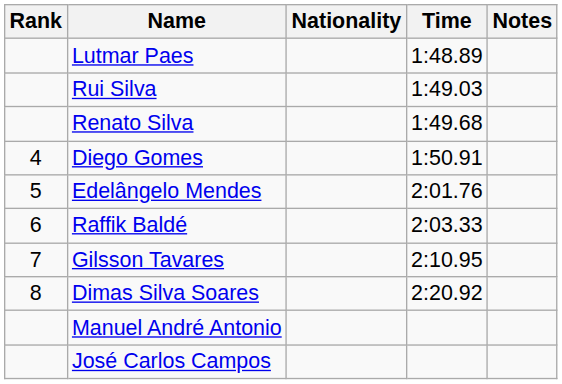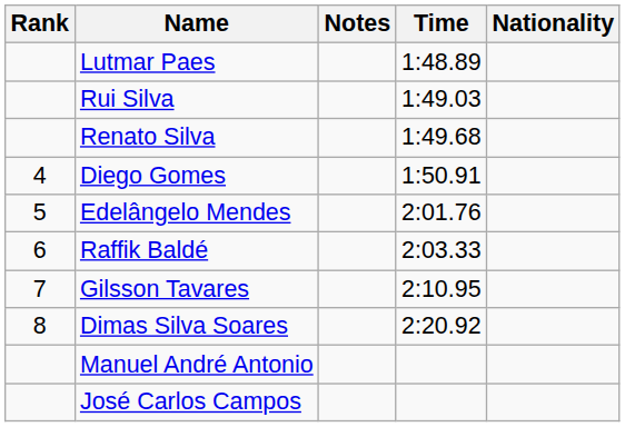 <table class="wikitable sortable" style="text-align:center">
 <tr>
 <th>Rank</th>
 <th>Name</th>
+<th>Notes</th>
+<th>Time</th>
 <th>Nationality</th>
-<th>Time</th>
-<th>Notes</th>
 </tr>
 <tr>
 <td></td>
 <td align=left><a href='#'>Lutmar Paes</a></td>
+<td></td>
+<td>1:48.89</td>
 <td align=left></td>
-<td>1:48.89</td>
-<td></td>
 </tr>
 <tr>
 <td></td>
 <td align=left><a href='#'>Rui Silva</a></td>
+<td></td>
+<td>1:49.03</td>
 <td align=left></td>
-<td>1:49.03</td>
-<td></td>
 </tr>
 <tr>
 <td></td>
 <td align=left><a href='#'>Renato Silva</a></td>
+<td></td>
+<td>1:49.68</td>
 <td align=left></td>
-<td>1:49.68</td>
-<td></td>
 </tr>
 <tr>
 <td>4</td>
 <td align=left><a href='#'>Diego Gomes</a></td>
+<td></td>
+<td>1:50.91</td>
 <td align=left></td>
-<td>1:50.91</td>
-<td></td>
 </tr>
 <tr>
 <td>5</td>
 <td align=left><a href='#'>Edelângelo Mendes</a></td>
+<td></td>
+<td>2:01.76</td>
 <td align=left></td>
-<td>2:01.76</td>
-<td></td>
 </tr>
 <tr>
 <td>6</td>
 <td align=left><a href='#'>Raffik Baldé</a></td>
+<td></td>
+<td>2:03.33</td>
 <td align=left></td>
-<td>2:03.33</td>
-<td></td>
 </tr>
 <tr>
 <td>7</td>
 <td align=left><a href='#'>Gilsson Tavares</a></td>
+<td></td>
+<td>2:10.95</td>
 <td align=left></td>
-<td>2:10.95</td>
-<td></td>
 </tr>
 <tr>
 <td>8</td>
 <td align=left><a href='#'>Dimas Silva Soares</a></td>
+<td></td>
+<td>2:20.92</td>
 <td align=left></td>
-<td>2:20.92</td>
-<td></td>
 </tr>
 <tr>
 <td></td>
 <td align=left><a href='#'>Manuel André Antonio</a></td>
-<td align=left></td>
 <td></td>
 <td></td>
+<td align=left></td>
 </tr>
 <tr>
 <td></td>
 <td align=left><a href='#'>José Carlos Campos</a></td>
-<td align=left></td>
 <td></td>
 <td></td>
+<td align=left></td>
 </tr>
 </table>
